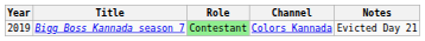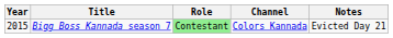 <table class="wikitable sortable">
 <tr>
 <th>Year</th>
 <th>Title</th>
 <th>Role</th>
 <th>Channel</th>
 <th>Notes</th>
 </tr>
 <tr>
-<td>2019</td>
+<td>2015</td>
 <td><a href='#'><em>Bigg Boss Kannada</em> season 7</a></td>
 <td style="background: lightgreen;">Contestant</td>
 <td><a href='#'>Colors Kannada</a></td>
 <td>Evicted Day 21</td>
 </tr>
 </table>
